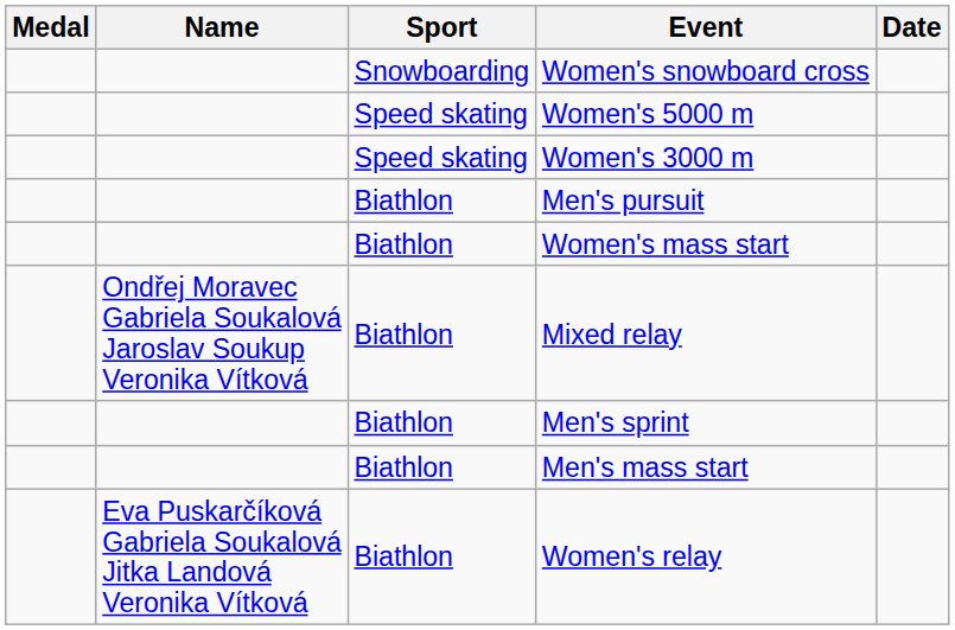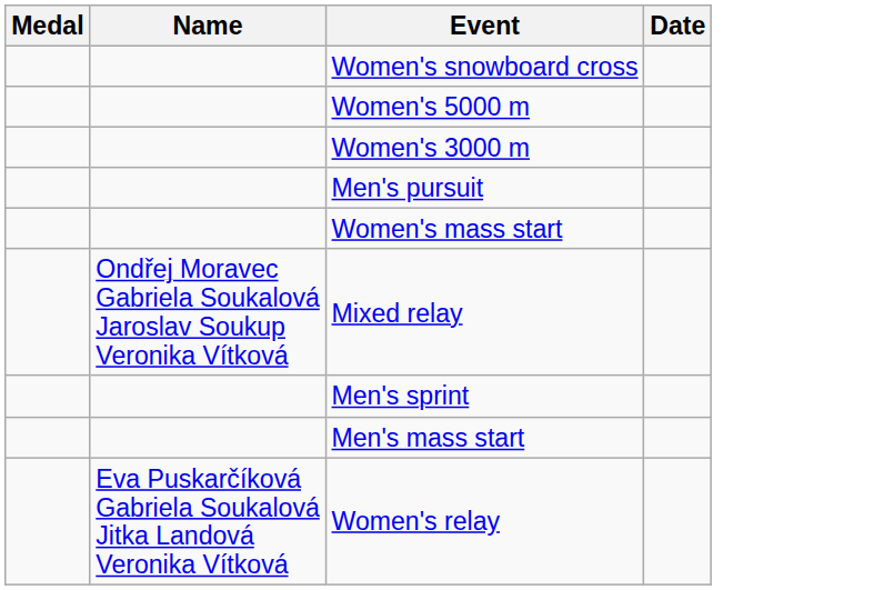 <table class="wikitable sortable" style="font-size:95%">
 <tr>
 <th>Medal</th>
 <th>Name</th>
-<th>Sport</th>
 <th>Event</th>
 <th>Date</th>
 </tr>
 <tr>
 <td></td>
 <td></td>
-<td><a href='#'>Snowboarding</a></td>
 <td><a href='#'>Women's snowboard cross</a></td>
 <td></td>
 </tr>
 <tr>
 <td></td>
 <td></td>
-<td><a href='#'>Speed skating</a></td>
 <td><a href='#'>Women's 5000 m</a></td>
 <td></td>
 </tr>
 <tr>
 <td></td>
 <td></td>
-<td><a href='#'>Speed skating</a></td>
 <td><a href='#'>Women's 3000 m</a></td>
 <td></td>
 </tr>
 <tr>
 <td></td>
 <td></td>
-<td><a href='#'>Biathlon</a></td>
 <td><a href='#'>Men's pursuit</a></td>
 <td></td>
 </tr>
 <tr>
 <td></td>
 <td></td>
-<td><a href='#'>Biathlon</a></td>
 <td><a href='#'>Women's mass start</a></td>
 <td></td>
 </tr>
 <tr>
 <td></td>
 <td><a href='#'>Ondřej Moravec</a><br><a href='#'>Gabriela Soukalová</a><br><a href='#'>Jaroslav Soukup</a><br><a href='#'>Veronika Vítková</a></td>
-<td><a href='#'>Biathlon</a></td>
 <td><a href='#'>Mixed relay</a></td>
 <td></td>
 </tr>
 <tr>
 <td></td>
 <td></td>
-<td><a href='#'>Biathlon</a></td>
 <td><a href='#'>Men's sprint</a></td>
 <td></td>
 </tr>
 <tr>
 <td></td>
 <td></td>
-<td><a href='#'>Biathlon</a></td>
 <td><a href='#'>Men's mass start</a></td>
 <td></td>
 </tr>
 <tr>
 <td></td>
 <td><a href='#'>Eva Puskarčíková</a><br><a href='#'>Gabriela Soukalová</a><br><a href='#'>Jitka Landová</a><br><a href='#'>Veronika Vítková</a></td>
-<td><a href='#'>Biathlon</a></td>
 <td><a href='#'>Women's relay</a></td>
 <td></td>
 </tr>
 </table>
